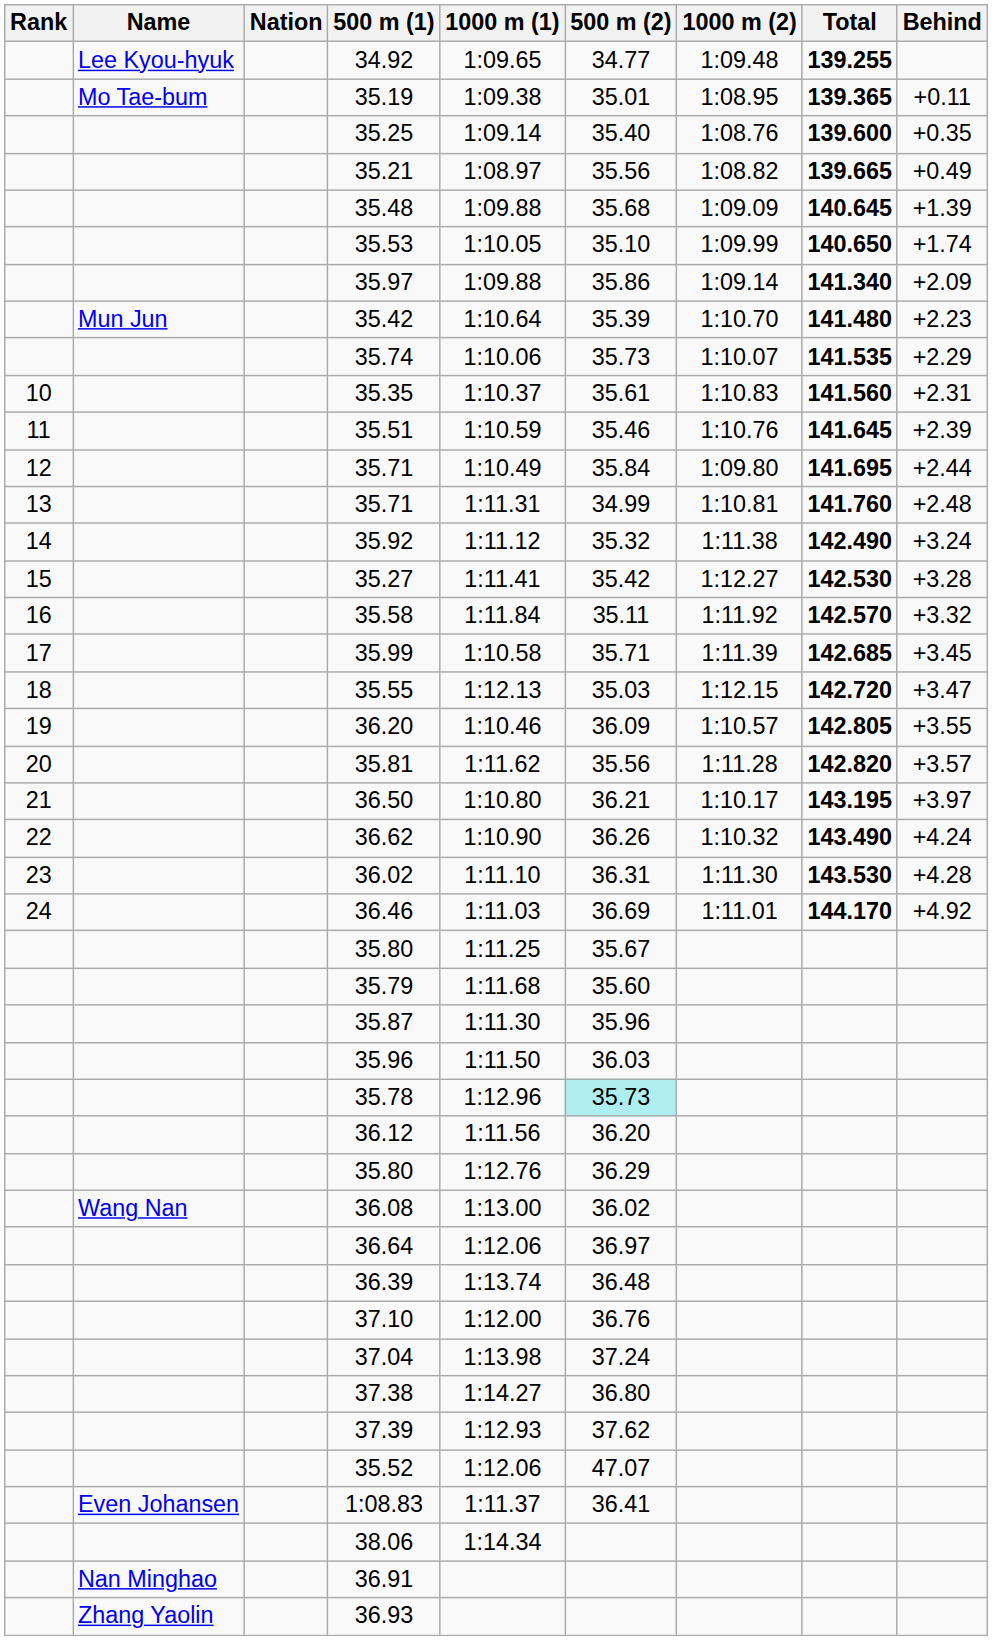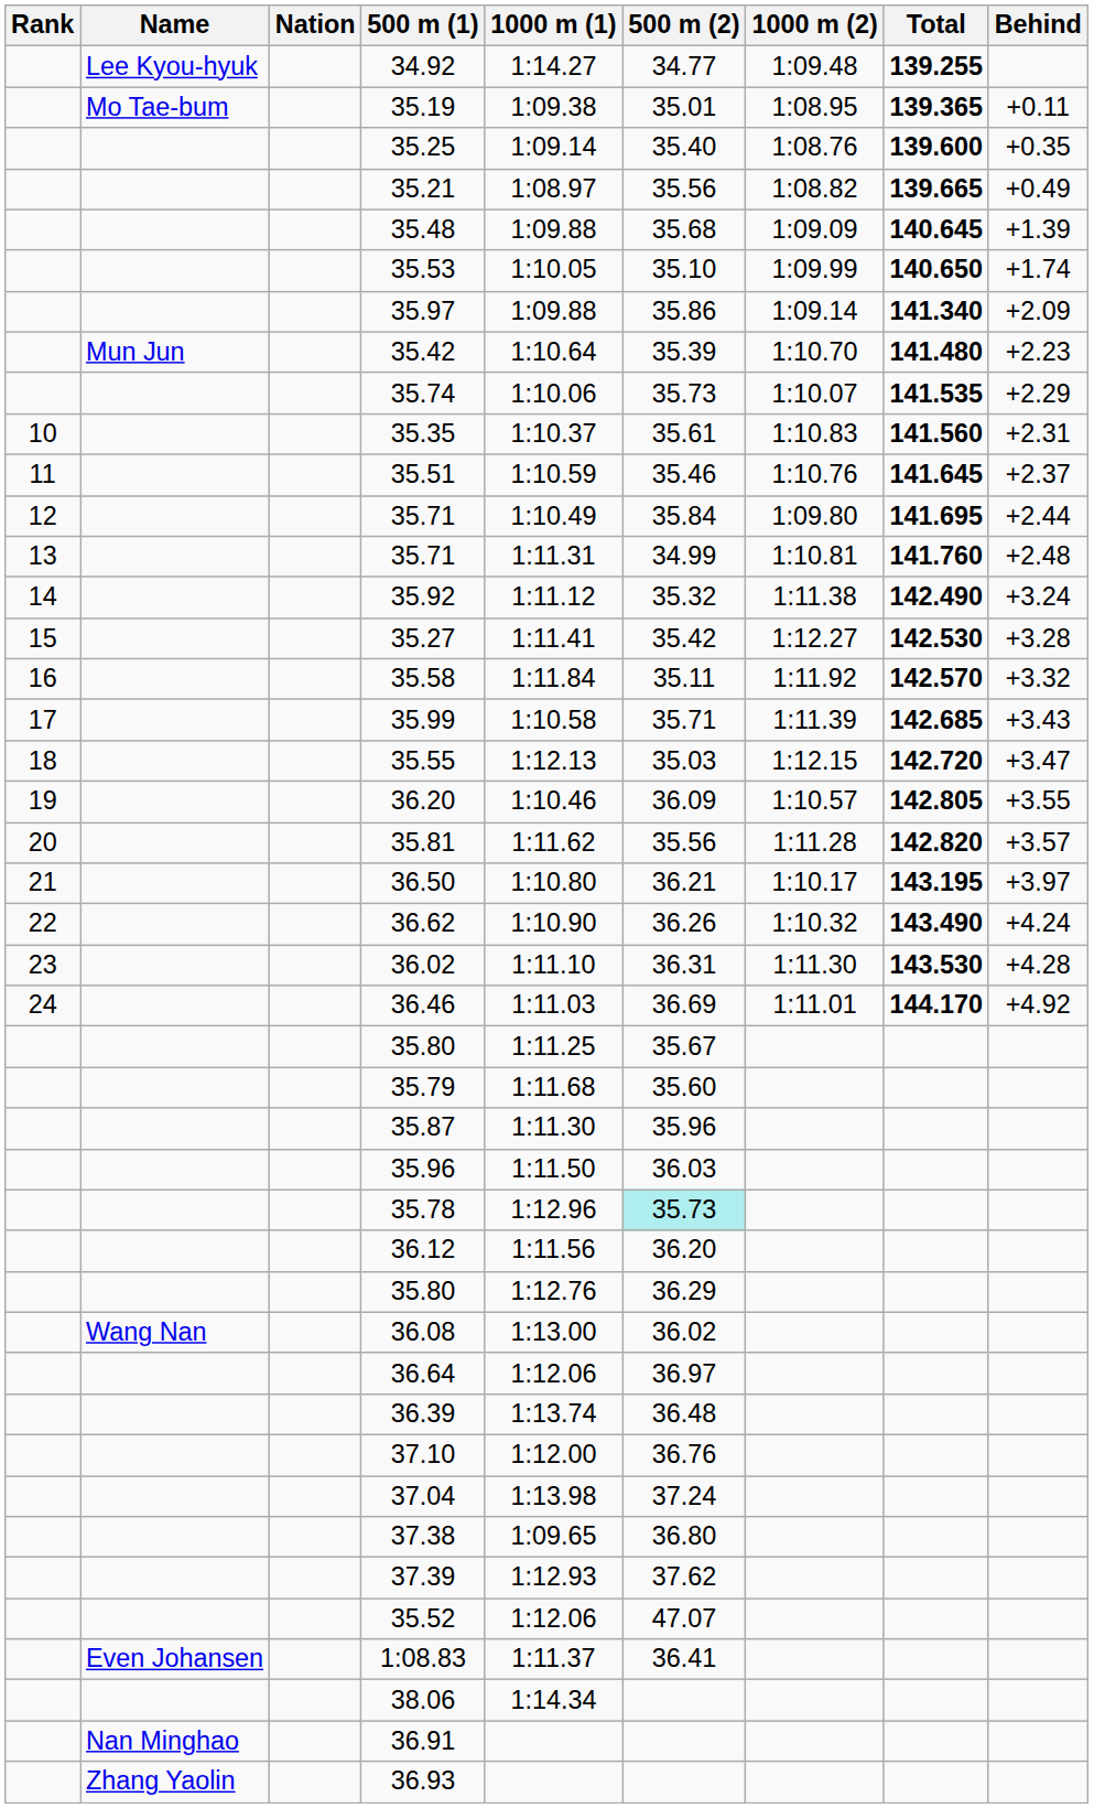 <table class="wikitable sortable" style="text-align:center">
 <tr>
 <th>Rank</th>
 <th>Name</th>
 <th>Nation</th>
 <th>500 m (1)</th>
 <th>1000 m (1)</th>
 <th>500 m (2)</th>
 <th>1000 m (2)</th>
 <th>Total</th>
 <th>Behind</th>
 </tr>
 <tr>
 <td></td>
 <td align=left><a href='#'>Lee Kyou-hyuk</a></td>
 <td align=left></td>
 <td>34.92</td>
-<td>1:09.65</td>
+<td>1:14.27</td>
 <td>34.77</td>
 <td>1:09.48</td>
 <td><strong>139.255</strong></td>
 <td></td>
 </tr>
 <tr>
 <td></td>
 <td align=left><a href='#'>Mo Tae-bum</a></td>
 <td align=left></td>
 <td>35.19</td>
 <td>1:09.38</td>
 <td>35.01</td>
 <td>1:08.95</td>
 <td><strong>139.365</strong></td>
 <td>+0.11</td>
 </tr>
 <tr>
 <td></td>
 <td align=left></td>
 <td align=left></td>
 <td>35.25</td>
 <td>1:09.14</td>
 <td>35.40</td>
 <td>1:08.76</td>
 <td><strong>139.600</strong></td>
 <td>+0.35</td>
 </tr>
 <tr>
 <td></td>
 <td align=left></td>
 <td align=left></td>
 <td>35.21</td>
 <td>1:08.97</td>
 <td>35.56</td>
 <td>1:08.82</td>
 <td><strong>139.665</strong></td>
 <td>+0.49</td>
 </tr>
 <tr>
 <td></td>
 <td align=left></td>
 <td align=left></td>
 <td>35.48</td>
 <td>1:09.88</td>
 <td>35.68</td>
 <td>1:09.09</td>
 <td><strong>140.645</strong></td>
 <td>+1.39</td>
 </tr>
 <tr>
 <td></td>
 <td align=left></td>
 <td align=left></td>
 <td>35.53</td>
 <td>1:10.05</td>
 <td>35.10</td>
 <td>1:09.99</td>
 <td><strong>140.650</strong></td>
 <td>+1.74</td>
 </tr>
 <tr>
 <td></td>
 <td align=left></td>
 <td align=left></td>
 <td>35.97</td>
 <td>1:09.88</td>
 <td>35.86</td>
 <td>1:09.14</td>
 <td><strong>141.340</strong></td>
 <td>+2.09</td>
 </tr>
 <tr>
 <td></td>
 <td align=left><a href='#'>Mun Jun</a></td>
 <td align=left></td>
 <td>35.42</td>
 <td>1:10.64</td>
 <td>35.39</td>
 <td>1:10.70</td>
 <td><strong>141.480</strong></td>
 <td>+2.23</td>
 </tr>
 <tr>
 <td></td>
 <td align=left></td>
 <td align=left></td>
 <td>35.74</td>
 <td>1:10.06</td>
 <td>35.73</td>
 <td>1:10.07</td>
 <td><strong>141.535</strong></td>
 <td>+2.29</td>
 </tr>
 <tr>
 <td>10</td>
 <td align=left></td>
 <td align=left></td>
 <td>35.35</td>
 <td>1:10.37</td>
 <td>35.61</td>
 <td>1:10.83</td>
 <td><strong>141.560</strong></td>
 <td>+2.31</td>
 </tr>
 <tr>
 <td>11</td>
 <td align=left></td>
 <td align=left></td>
 <td>35.51</td>
 <td>1:10.59</td>
 <td>35.46</td>
 <td>1:10.76</td>
 <td><strong>141.645</strong></td>
-<td>+2.39</td>
+<td>+2.37</td>
 </tr>
 <tr>
 <td>12</td>
 <td align=left></td>
 <td align=left></td>
 <td>35.71</td>
 <td>1:10.49</td>
 <td>35.84</td>
 <td>1:09.80</td>
 <td><strong>141.695</strong></td>
 <td>+2.44</td>
 </tr>
 <tr>
 <td>13</td>
 <td align=left></td>
 <td align=left></td>
 <td>35.71</td>
 <td>1:11.31</td>
 <td>34.99</td>
 <td>1:10.81</td>
 <td><strong>141.760</strong></td>
 <td>+2.48</td>
 </tr>
 <tr>
 <td>14</td>
 <td align=left></td>
 <td align=left></td>
 <td>35.92</td>
 <td>1:11.12</td>
 <td>35.32</td>
 <td>1:11.38</td>
 <td><strong>142.490</strong></td>
 <td>+3.24</td>
 </tr>
 <tr>
 <td>15</td>
 <td align=left></td>
 <td align=left></td>
 <td>35.27</td>
 <td>1:11.41</td>
 <td>35.42</td>
 <td>1:12.27</td>
 <td><strong>142.530</strong></td>
 <td>+3.28</td>
 </tr>
 <tr>
 <td>16</td>
 <td align=left></td>
 <td align=left></td>
 <td>35.58</td>
 <td>1:11.84</td>
 <td>35.11</td>
 <td>1:11.92</td>
 <td><strong>142.570</strong></td>
 <td>+3.32</td>
 </tr>
 <tr>
 <td>17</td>
 <td align=left></td>
 <td align=left></td>
 <td>35.99</td>
 <td>1:10.58</td>
 <td>35.71</td>
 <td>1:11.39</td>
 <td><strong>142.685</strong></td>
-<td>+3.45</td>
+<td>+3.43</td>
 </tr>
 <tr>
 <td>18</td>
 <td align=left></td>
 <td align=left></td>
 <td>35.55</td>
 <td>1:12.13</td>
 <td>35.03</td>
 <td>1:12.15</td>
 <td><strong>142.720</strong></td>
 <td>+3.47</td>
 </tr>
 <tr>
 <td>19</td>
 <td align=left></td>
 <td align=left></td>
 <td>36.20</td>
 <td>1:10.46</td>
 <td>36.09</td>
 <td>1:10.57</td>
 <td><strong>142.805</strong></td>
 <td>+3.55</td>
 </tr>
 <tr>
 <td>20</td>
 <td align=left></td>
 <td align=left></td>
 <td>35.81</td>
 <td>1:11.62</td>
 <td>35.56</td>
 <td>1:11.28</td>
 <td><strong>142.820</strong></td>
 <td>+3.57</td>
 </tr>
 <tr>
 <td>21</td>
 <td align=left></td>
 <td align=left></td>
 <td>36.50</td>
 <td>1:10.80</td>
 <td>36.21</td>
 <td>1:10.17</td>
 <td><strong>143.195</strong></td>
 <td>+3.97</td>
 </tr>
 <tr>
 <td>22</td>
 <td align=left></td>
 <td align=left></td>
 <td>36.62</td>
 <td>1:10.90</td>
 <td>36.26</td>
 <td>1:10.32</td>
 <td><strong>143.490</strong></td>
 <td>+4.24</td>
 </tr>
 <tr>
 <td>23</td>
 <td align=left></td>
 <td align=left></td>
 <td>36.02</td>
 <td>1:11.10</td>
 <td>36.31</td>
 <td>1:11.30</td>
 <td><strong>143.530</strong></td>
 <td>+4.28</td>
 </tr>
 <tr>
 <td>24</td>
 <td align=left></td>
 <td align=left></td>
 <td>36.46</td>
 <td>1:11.03</td>
 <td>36.69</td>
 <td>1:11.01</td>
 <td><strong>144.170</strong></td>
 <td>+4.92</td>
 </tr>
 <tr>
 <td></td>
 <td align=left></td>
 <td align=left></td>
 <td>35.80</td>
 <td>1:11.25</td>
 <td>35.67</td>
 <td></td>
 <td></td>
 <td></td>
 </tr>
 <tr>
 <td></td>
 <td align=left></td>
 <td align=left></td>
 <td>35.79</td>
 <td>1:11.68</td>
 <td>35.60</td>
 <td></td>
 <td></td>
 <td></td>
 </tr>
 <tr>
 <td></td>
 <td align=left></td>
 <td align=left></td>
 <td>35.87</td>
 <td>1:11.30</td>
 <td>35.96</td>
 <td></td>
 <td></td>
 <td></td>
 </tr>
 <tr>
 <td></td>
 <td align=left></td>
 <td align=left></td>
 <td>35.96</td>
 <td>1:11.50</td>
 <td>36.03</td>
 <td></td>
 <td></td>
 <td></td>
 </tr>
 <tr>
 <td></td>
 <td align=left></td>
 <td align=left></td>
 <td>35.78</td>
 <td>1:12.96</td>
 <td style="background: paleturquoise;">35.73</td>
 <td></td>
 <td></td>
 <td></td>
 </tr>
 <tr>
 <td></td>
 <td align=left></td>
 <td align=left></td>
 <td>36.12</td>
 <td>1:11.56</td>
 <td>36.20</td>
 <td></td>
 <td></td>
 <td></td>
 </tr>
 <tr>
 <td></td>
 <td align=left></td>
 <td align=left></td>
 <td>35.80</td>
 <td>1:12.76</td>
 <td>36.29</td>
 <td></td>
 <td></td>
 <td></td>
 </tr>
 <tr>
 <td></td>
 <td align=left><a href='#'>Wang Nan</a></td>
 <td align=left></td>
 <td>36.08</td>
 <td>1:13.00</td>
 <td>36.02</td>
 <td></td>
 <td></td>
 <td></td>
 </tr>
 <tr>
 <td></td>
 <td align=left></td>
 <td align=left></td>
 <td>36.64</td>
 <td>1:12.06</td>
 <td>36.97</td>
 <td></td>
 <td></td>
 <td></td>
 </tr>
 <tr>
 <td></td>
 <td align=left></td>
 <td align=left></td>
 <td>36.39</td>
 <td>1:13.74</td>
 <td>36.48</td>
 <td></td>
 <td></td>
 <td></td>
 </tr>
 <tr>
 <td></td>
 <td align=left></td>
 <td align=left></td>
 <td>37.10</td>
 <td>1:12.00</td>
 <td>36.76</td>
 <td></td>
 <td></td>
 <td></td>
 </tr>
 <tr>
 <td></td>
 <td align=left></td>
 <td align=left></td>
 <td>37.04</td>
 <td>1:13.98</td>
 <td>37.24</td>
 <td></td>
 <td></td>
 <td></td>
 </tr>
 <tr>
 <td></td>
 <td align=left></td>
 <td align=left></td>
 <td>37.38</td>
-<td>1:14.27</td>
+<td>1:09.65</td>
 <td>36.80</td>
 <td></td>
 <td></td>
 <td></td>
 </tr>
 <tr>
 <td></td>
 <td align=left></td>
 <td align=left></td>
 <td>37.39</td>
 <td>1:12.93</td>
 <td>37.62</td>
 <td></td>
 <td></td>
 <td></td>
 </tr>
 <tr>
 <td></td>
 <td align=left></td>
 <td align=left></td>
 <td>35.52</td>
 <td>1:12.06</td>
 <td>47.07</td>
 <td></td>
 <td></td>
 <td></td>
 </tr>
 <tr>
 <td></td>
 <td align=left><a href='#'>Even Johansen</a></td>
 <td align=left></td>
 <td>1:08.83</td>
 <td>1:11.37</td>
 <td>36.41</td>
 <td></td>
 <td></td>
 <td></td>
 </tr>
 <tr>
 <td></td>
 <td align=left></td>
 <td align=left></td>
 <td>38.06</td>
 <td>1:14.34</td>
 <td></td>
 <td></td>
 <td></td>
 <td></td>
 </tr>
 <tr>
 <td></td>
 <td align=left><a href='#'>Nan Minghao</a></td>
 <td align=left></td>
 <td>36.91</td>
 <td></td>
 <td></td>
 <td></td>
 <td></td>
 <td></td>
 </tr>
 <tr>
 <td></td>
 <td align=left><a href='#'>Zhang Yaolin</a></td>
 <td align=left></td>
 <td>36.93</td>
 <td></td>
 <td></td>
 <td></td>
 <td></td>
 <td></td>
 </tr>
 </table>
